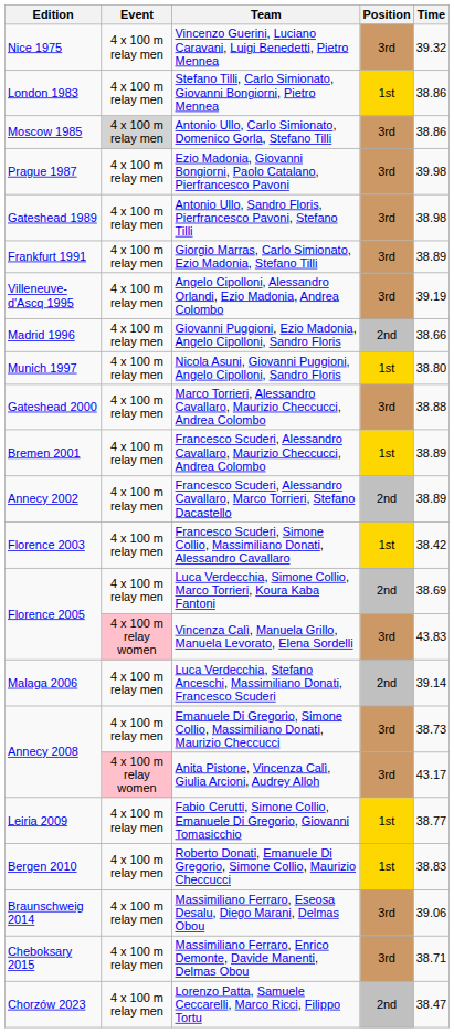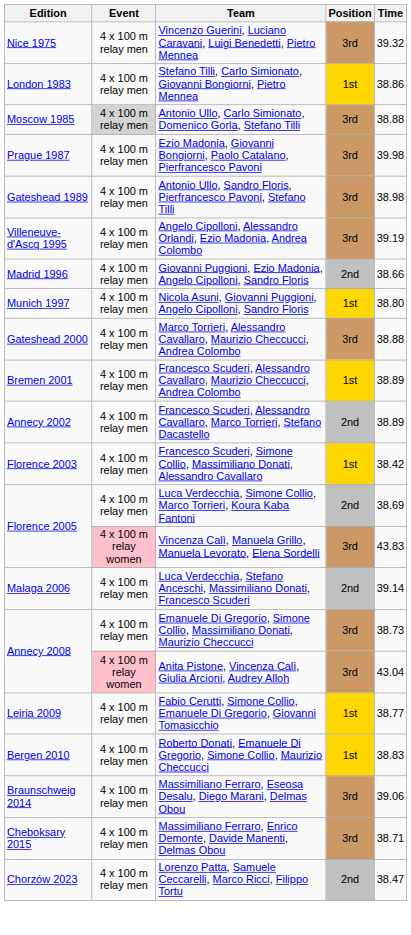 <table class="wikitable" width=85% style="font-size:90%; text-align:center;">
 <tr>
 <th>Edition</th>
 <th>Event</th>
 <th>Team</th>
 <th>Position</th>
 <th>Time</th>
 </tr>
 <tr>
 <td align=left> <a href='#'>Nice 1975</a></td>
 <td>4 x 100 m relay men</td>
 <td align=left><a href='#'>Vincenzo Guerini</a>, <a href='#'>Luciano Caravani</a>, <a href='#'>Luigi Benedetti</a>, <a href='#'>Pietro Mennea</a></td>
 <td bgcolor=cc9966>3rd</td>
 <td>39.32</td>
 </tr>
 <tr>
 <td align=left> <a href='#'>London 1983</a></td>
 <td>4 x 100 m relay men</td>
 <td align=left><a href='#'>Stefano Tilli</a>, <a href='#'>Carlo Simionato</a>, <a href='#'>Giovanni Bongiorni</a>, <a href='#'>Pietro Mennea</a></td>
 <td bgcolor=gold>1st</td>
 <td>38.86</td>
 </tr>
 <tr>
 <td align=left> <a href='#'>Moscow 1985</a></td>
 <td style="background: lightgrey;">4 x 100 m relay men</td>
 <td align=left><a href='#'>Antonio Ullo</a>, <a href='#'>Carlo Simionato</a>, <a href='#'>Domenico Gorla</a>, <a href='#'>Stefano Tilli</a></td>
 <td bgcolor=cc9966>3rd</td>
-<td>38.86</td>
+<td>38.88</td>
 </tr>
 <tr>
 <td align=left> <a href='#'>Prague 1987</a></td>
 <td>4 x 100 m relay men</td>
 <td align=left><a href='#'>Ezio Madonia</a>, <a href='#'>Giovanni Bongiorni</a>, <a href='#'>Paolo Catalano</a>, <a href='#'>Pierfrancesco Pavoni</a></td>
 <td bgcolor=cc9966>3rd</td>
 <td>39.98</td>
 </tr>
 <tr>
 <td align=left> <a href='#'>Gateshead 1989</a></td>
 <td>4 x 100 m relay men</td>
 <td align=left><a href='#'>Antonio Ullo</a>, <a href='#'>Sandro Floris</a>, <a href='#'>Pierfrancesco Pavoni</a>, <a href='#'>Stefano Tilli</a></td>
 <td bgcolor=cc9966>3rd</td>
 <td>38.98</td>
-</tr>
-<tr>
-<td align=left> <a href='#'>Frankfurt 1991</a></td>
-<td>4 x 100 m relay men</td>
-<td align=left><a href='#'>Giorgio Marras</a>, <a href='#'>Carlo Simionato</a>, <a href='#'>Ezio Madonia</a>, <a href='#'>Stefano Tilli</a></td>
-<td bgcolor=cc9966>3rd</td>
-<td>38.89</td>
 </tr>
 <tr>
 <td align=left> <a href='#'>Villeneuve-d'Ascq 1995</a></td>
 <td>4 x 100 m relay men</td>
 <td align=left><a href='#'>Angelo Cipolloni</a>, <a href='#'>Alessandro Orlandi</a>, <a href='#'>Ezio Madonia</a>, <a href='#'>Andrea Colombo</a></td>
 <td bgcolor=cc9966>3rd</td>
 <td>39.19</td>
 </tr>
 <tr>
 <td align=left> <a href='#'>Madrid 1996</a></td>
 <td>4 x 100 m relay men</td>
 <td align=left><a href='#'>Giovanni Puggioni</a>, <a href='#'>Ezio Madonia</a>, <a href='#'>Angelo Cipolloni</a>, <a href='#'>Sandro Floris</a></td>
 <td bgcolor=silver>2nd</td>
 <td>38.66</td>
 </tr>
 <tr>
 <td align=left> <a href='#'>Munich 1997</a></td>
 <td>4 x 100 m relay men</td>
 <td align=left><a href='#'>Nicola Asuni</a>, <a href='#'>Giovanni Puggioni</a>, <a href='#'>Angelo Cipolloni</a>, <a href='#'>Sandro Floris</a></td>
 <td bgcolor=gold>1st</td>
 <td>38.80</td>
 </tr>
 <tr>
 <td align=left> <a href='#'>Gateshead 2000</a></td>
 <td>4 x 100 m relay men</td>
 <td align=left><a href='#'>Marco Torrieri</a>, <a href='#'>Alessandro Cavallaro</a>, <a href='#'>Maurizio Checcucci</a>, <a href='#'>Andrea Colombo</a></td>
 <td bgcolor=cc9966>3rd</td>
 <td>38.88</td>
 </tr>
 <tr>
 <td align=left> <a href='#'>Bremen 2001</a></td>
 <td>4 x 100 m relay men</td>
 <td align=left><a href='#'>Francesco Scuderi</a>, <a href='#'>Alessandro Cavallaro</a>, <a href='#'>Maurizio Checcucci</a>, <a href='#'>Andrea Colombo</a></td>
 <td bgcolor=gold>1st</td>
 <td>38.89</td>
 </tr>
 <tr>
 <td align=left> <a href='#'>Annecy 2002</a></td>
 <td>4 x 100 m relay men</td>
 <td align=left><a href='#'>Francesco Scuderi</a>, <a href='#'>Alessandro Cavallaro</a>, <a href='#'>Marco Torrieri</a>, <a href='#'>Stefano Dacastello</a></td>
 <td bgcolor=silver>2nd</td>
 <td>38.89</td>
 </tr>
 <tr>
 <td align=left> <a href='#'>Florence 2003</a></td>
 <td>4 x 100 m relay men</td>
 <td align=left><a href='#'>Francesco Scuderi</a>, <a href='#'>Simone Collio</a>, <a href='#'>Massimiliano Donati</a>, <a href='#'>Alessandro Cavallaro</a></td>
 <td bgcolor=gold>1st</td>
 <td>38.42</td>
 </tr>
 <tr>
 <td rowspan=2 align=left> <a href='#'>Florence 2005</a></td>
 <td>4 x 100 m relay men</td>
 <td align=left><a href='#'>Luca Verdecchia</a>, <a href='#'>Simone Collio</a>, <a href='#'>Marco Torrieri</a>, <a href='#'>Koura Kaba Fantoni</a></td>
 <td bgcolor=silver>2nd</td>
 <td>38.69</td>
 </tr>
 <tr>
 <td bgcolor=pink>4 x 100 m relay women</td>
 <td align=left><a href='#'>Vincenza Calì</a>, <a href='#'>Manuela Grillo</a>, <a href='#'>Manuela Levorato</a>, <a href='#'>Elena Sordelli</a></td>
 <td bgcolor=cc9966>3rd</td>
 <td>43.83</td>
 </tr>
 <tr>
 <td align=left> <a href='#'>Malaga 2006</a></td>
 <td>4 x 100 m relay men</td>
 <td align=left><a href='#'>Luca Verdecchia</a>, <a href='#'>Stefano Anceschi</a>, <a href='#'>Massimiliano Donati</a>, <a href='#'>Francesco Scuderi</a></td>
 <td bgcolor=silver>2nd</td>
 <td>39.14</td>
 </tr>
 <tr>
 <td rowspan=2 align=left> <a href='#'>Annecy 2008</a></td>
 <td>4 x 100 m relay men</td>
 <td align=left><a href='#'>Emanuele Di Gregorio</a>, <a href='#'>Simone Collio</a>, <a href='#'>Massimiliano Donati</a>, <a href='#'>Maurizio Checcucci</a></td>
 <td bgcolor=cc9966>3rd</td>
 <td>38.73</td>
 </tr>
 <tr>
 <td bgcolor=pink>4 x 100 m relay women</td>
 <td align=left><a href='#'>Anita Pistone</a>, <a href='#'>Vincenza Calì</a>, <a href='#'>Giulia Arcioni</a>, <a href='#'>Audrey Alloh</a></td>
 <td bgcolor=cc9966>3rd</td>
-<td>43.17 </td>
+<td>43.04 </td>
 </tr>
 <tr>
 <td align=left> <a href='#'>Leiria 2009</a></td>
 <td>4 x 100 m relay men</td>
 <td align=left><a href='#'>Fabio Cerutti</a>, <a href='#'>Simone Collio</a>, <a href='#'>Emanuele Di Gregorio</a>, <a href='#'>Giovanni Tomasicchio</a></td>
 <td bgcolor=gold>1st</td>
 <td>38.77</td>
 </tr>
 <tr>
 <td align=left> <a href='#'>Bergen 2010</a></td>
 <td>4 x 100 m relay men</td>
 <td align=left><a href='#'>Roberto Donati</a>, <a href='#'>Emanuele Di Gregorio</a>, <a href='#'>Simone Collio</a>, <a href='#'>Maurizio Checcucci</a></td>
 <td bgcolor=gold>1st</td>
 <td>38.83</td>
 </tr>
 <tr>
 <td align=left> <a href='#'>Braunschweig 2014</a></td>
 <td>4 x 100 m relay men</td>
 <td align=left><a href='#'>Massimiliano Ferraro</a>, <a href='#'>Eseosa Desalu</a>, <a href='#'>Diego Marani</a>, <a href='#'>Delmas Obou</a></td>
 <td bgcolor=cc9966>3rd</td>
 <td>39.06</td>
 </tr>
 <tr>
 <td align=left> <a href='#'>Cheboksary 2015</a></td>
 <td>4 x 100 m relay men</td>
 <td align=left><a href='#'>Massimiliano Ferraro</a>, <a href='#'>Enrico Demonte</a>, <a href='#'>Davide Manenti</a>, <a href='#'>Delmas Obou</a></td>
 <td bgcolor=cc9966>3rd</td>
 <td>38.71</td>
 </tr>
 <tr>
 <td align=left> <a href='#'>Chorzów 2023</a></td>
 <td>4 x 100 m relay men</td>
 <td align=left><a href='#'>Lorenzo Patta</a>, <a href='#'>Samuele Ceccarelli</a>, <a href='#'> Marco Ricci</a>, <a href='#'>Filippo Tortu</a></td>
 <td bgcolor=silver>2nd</td>
 <td>38.47</td>
 </tr>
 </table>
